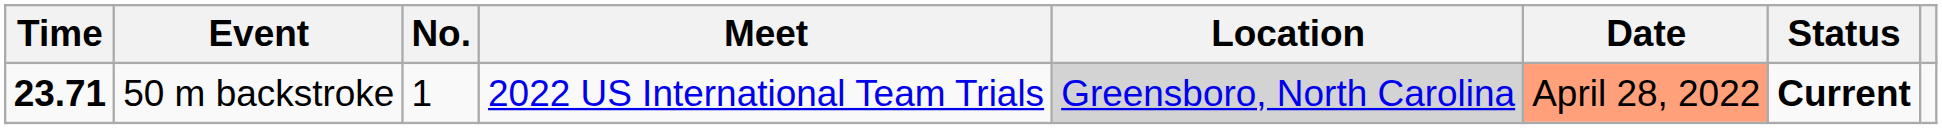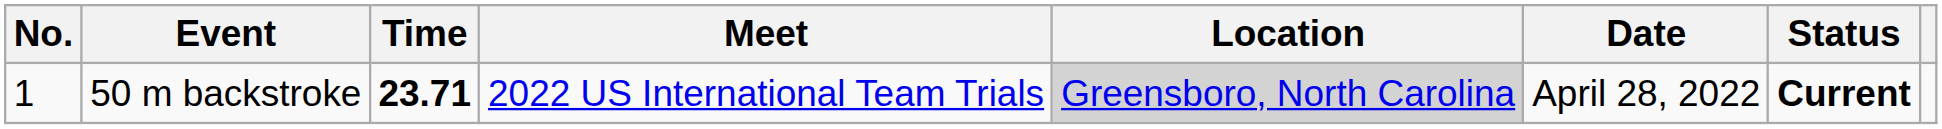 <table class="wikitable">
 <tr>
+<th>No.</th>
+<th>Event</th>
 <th>Time</th>
-<th>Event</th>
-<th>No.</th>
 <th>Meet</th>
 <th>Location</th>
 <th>Date</th>
 <th>Status</th>
 <th></th>
 </tr>
 <tr>
+<td>1</td>
+<td>50 m backstroke</td>
 <td style="text-align:center;"><strong>23.71</strong></td>
-<td>50 m backstroke</td>
-<td>1</td>
 <td><a href='#'>2022 US International Team Trials</a></td>
 <td style="background: lightgrey;"><a href='#'>Greensboro, North Carolina</a></td>
-<td style="background: lightsalmon;">April 28, 2022</td>
+<td>April 28, 2022</td>
 <td style="text-align:center;"><strong>Current</strong></td>
 <td style="text-align:center;"></td>
 </tr>
 </table>
